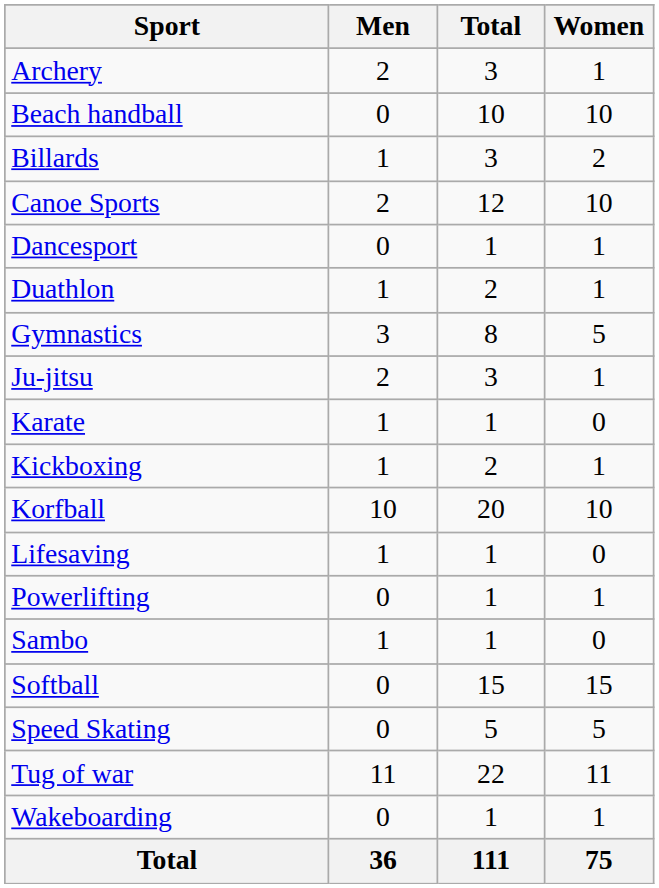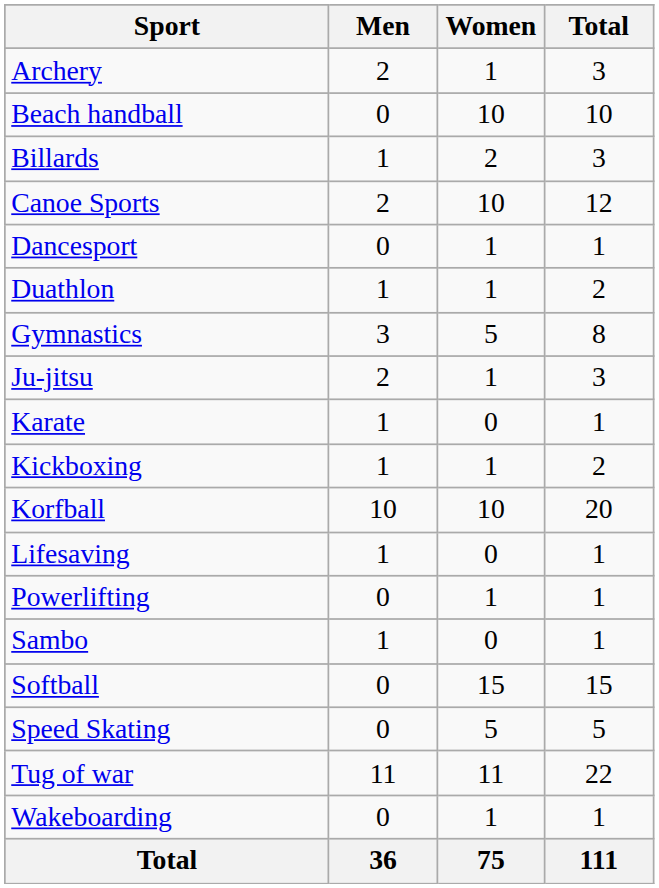 <table class="wikitable sortable" style="text-align:center;">
 <tr>
 <th width=180>Sport</th>
 <th width=55>Men</th>
+<th width=55>Women</th>
 <th width=55>Total</th>
-<th width=55>Women</th>
 </tr>
 <tr>
 <td align=left><a href='#'>Archery</a></td>
 <td>2</td>
+<td>1</td>
 <td>3</td>
-<td>1</td>
 </tr>
 <tr>
 <td align=left><a href='#'>Beach handball</a></td>
 <td>0</td>
 <td>10</td>
 <td>10</td>
 </tr>
 <tr>
 <td align=left><a href='#'>Billards</a></td>
 <td>1</td>
+<td>2</td>
 <td>3</td>
-<td>2</td>
 </tr>
 <tr>
 <td align=left><a href='#'>Canoe Sports</a></td>
 <td>2</td>
+<td>10</td>
 <td>12</td>
-<td>10</td>
 </tr>
 <tr>
 <td align=left><a href='#'>Dancesport</a></td>
 <td>0</td>
 <td>1</td>
 <td>1</td>
 </tr>
 <tr>
 <td align=left><a href='#'>Duathlon</a></td>
 <td>1</td>
+<td>1</td>
 <td>2</td>
-<td>1</td>
 </tr>
 <tr>
 <td align=left><a href='#'>Gymnastics</a></td>
 <td>3</td>
+<td>5</td>
 <td>8</td>
-<td>5</td>
 </tr>
 <tr>
 <td align=left><a href='#'>Ju-jitsu</a></td>
 <td>2</td>
+<td>1</td>
 <td>3</td>
-<td>1</td>
 </tr>
 <tr>
 <td align=left><a href='#'>Karate</a></td>
 <td>1</td>
+<td>0</td>
 <td>1</td>
-<td>0</td>
 </tr>
 <tr>
 <td align=left><a href='#'>Kickboxing</a></td>
 <td>1</td>
+<td>1</td>
 <td>2</td>
-<td>1</td>
 </tr>
 <tr>
 <td align=left><a href='#'>Korfball</a></td>
 <td>10</td>
+<td>10</td>
 <td>20</td>
-<td>10</td>
 </tr>
 <tr>
 <td align=left><a href='#'>Lifesaving</a></td>
 <td>1</td>
+<td>0</td>
 <td>1</td>
-<td>0</td>
 </tr>
 <tr>
 <td align=left><a href='#'>Powerlifting</a></td>
 <td>0</td>
 <td>1</td>
 <td>1</td>
 </tr>
 <tr>
 <td align=left><a href='#'>Sambo</a></td>
 <td>1</td>
+<td>0</td>
 <td>1</td>
-<td>0</td>
 </tr>
 <tr>
 <td align=left><a href='#'>Softball</a></td>
 <td>0</td>
 <td>15</td>
 <td>15</td>
 </tr>
 <tr>
 <td align=left><a href='#'>Speed Skating</a></td>
 <td>0</td>
 <td>5</td>
 <td>5</td>
 </tr>
 <tr>
 <td align=left><a href='#'>Tug of war</a></td>
 <td>11</td>
+<td>11</td>
 <td>22</td>
-<td>11</td>
 </tr>
 <tr>
 <td align=left><a href='#'>Wakeboarding</a></td>
 <td>0</td>
 <td>1</td>
 <td>1</td>
 </tr>
 <tr>
 <th>Total</th>
 <th>36</th>
+<th>75</th>
 <th>111</th>
-<th>75</th>
 </tr>
 </table>
